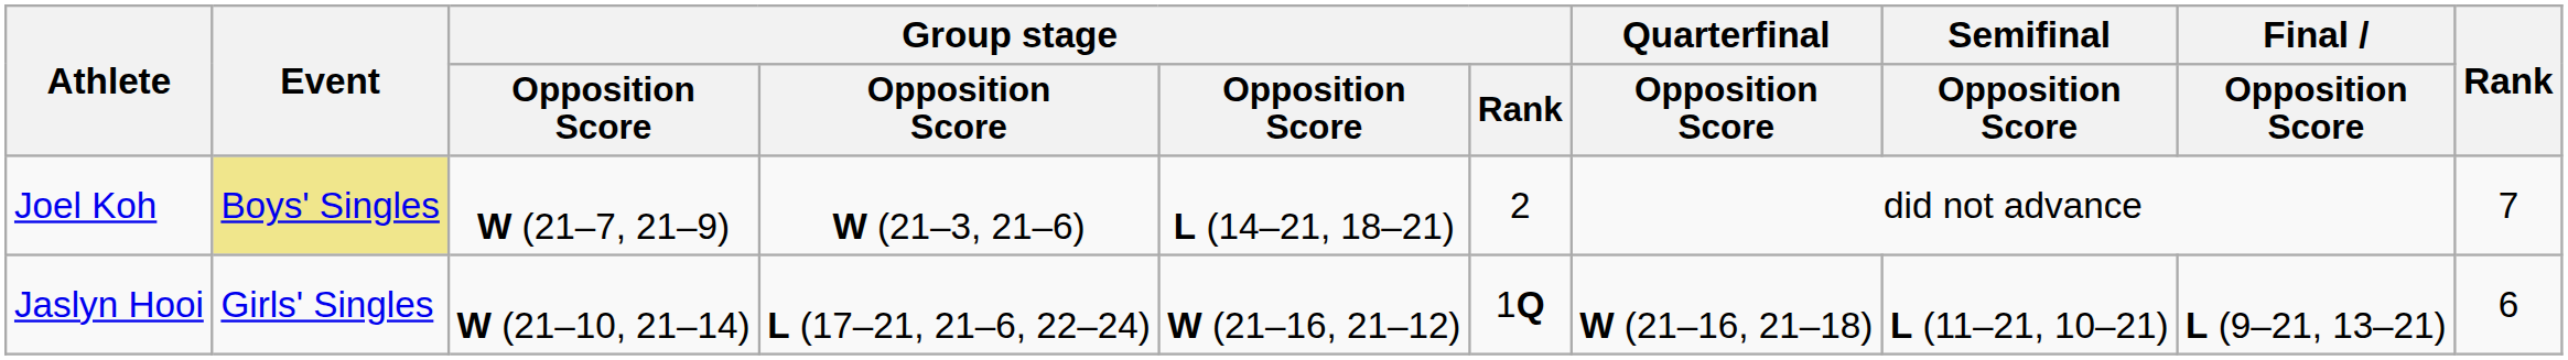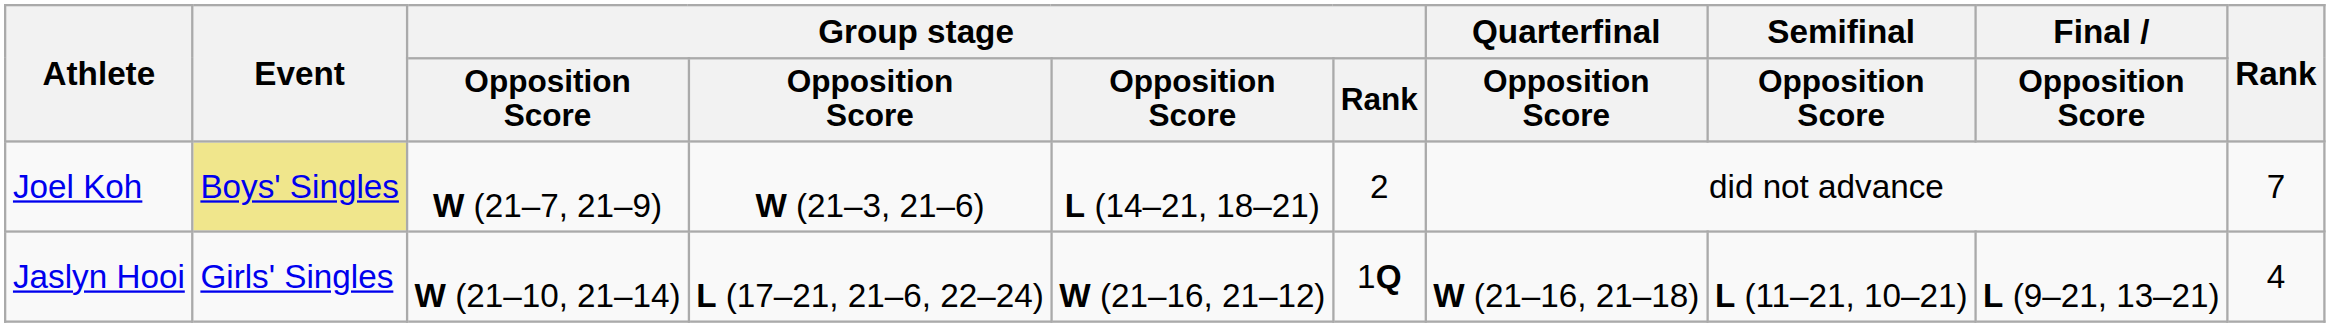 <table class="wikitable" style="font-size:90%">
 <tr>
 <th rowspan=2>Athlete</th>
 <th rowspan=2>Event</th>
 <th colspan=4>Group stage</th>
 <th>Quarterfinal</th>
 <th>Semifinal</th>
 <th>Final / </th>
 <th rowspan=2>Rank</th>
 </tr>
 <tr style="font-size:95%">
 <th>Opposition<br>Score</th>
 <th>Opposition<br>Score</th>
 <th>Opposition<br>Score</th>
 <th>Rank</th>
 <th>Opposition<br>Score</th>
 <th>Opposition<br>Score</th>
 <th>Opposition<br>Score</th>
 </tr>
 <tr align=center>
 <td align=left><a href='#'>Joel Koh</a></td>
 <td align=left style="background: khaki;"><a href='#'>Boys' Singles</a></td>
 <td><br><strong>W</strong> (21–7, 21–9)</td>
 <td><br><strong>W</strong> (21–3, 21–6)</td>
 <td><br><strong>L</strong> (14–21, 18–21)</td>
 <td>2</td>
 <td colspan=3>did not advance</td>
 <td>7</td>
 </tr>
 <tr align=center>
 <td align=left><a href='#'>Jaslyn Hooi</a></td>
 <td align=left><a href='#'>Girls' Singles</a></td>
 <td><br><strong>W</strong> (21–10, 21–14)</td>
 <td><br><strong>L</strong> (17–21, 21–6, 22–24)</td>
 <td><br><strong>W</strong> (21–16, 21–12)</td>
 <td>1<strong>Q</strong></td>
 <td><br><strong>W</strong> (21–16, 21–18)</td>
 <td><br><strong>L</strong> (11–21, 10–21)</td>
 <td><br><strong>L</strong> (9–21, 13–21)</td>
-<td>6</td>
+<td>4</td>
 </tr>
 </table>
